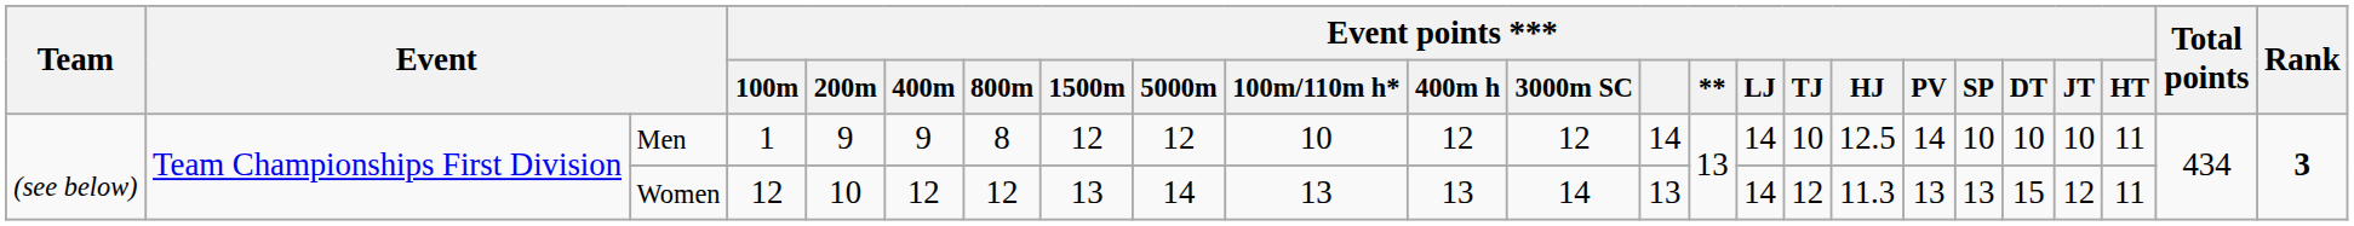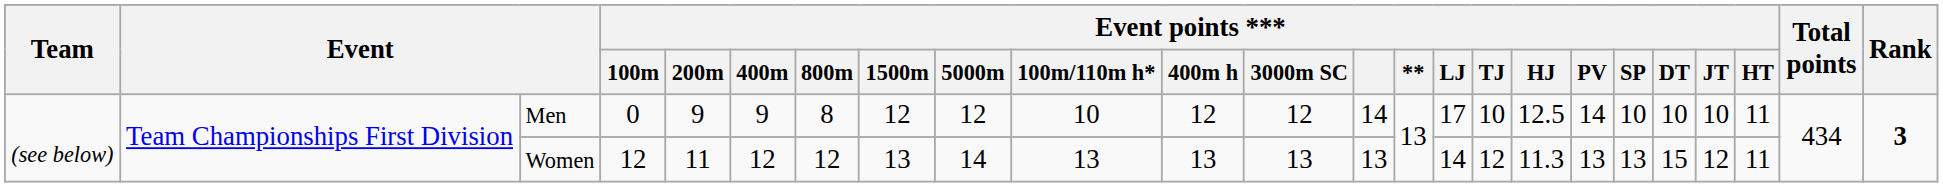 <table class="wikitable" style="text-align:center; font-size:90%">
 <tr>
 <th rowspan=2>Team</th>
 <th colspan=2 rowspan=2>Event</th>
 <th colspan=19>Event points ***</th>
 <th rowspan=2>Total<br>points</th>
 <th rowspan=2>Rank</th>
 </tr>
 <tr>
 <th><small>100m</small></th>
 <th><small>200m</small></th>
 <th><small>400m</small></th>
 <th><small>800m</small></th>
 <th><small>1500m</small></th>
 <th><small>5000m</small></th>
 <th><small>100m/110m h*</small></th>
 <th><small>400m h</small></th>
 <th><small>3000m SC</small></th>
 <th><small></small></th>
 <th><small>**</small></th>
 <th><small>LJ</small></th>
 <th><small>TJ</small></th>
 <th><small>HJ</small></th>
 <th><small>PV</small></th>
 <th><small>SP</small></th>
 <th><small>DT</small></th>
 <th><small>JT</small></th>
 <th><small>HT</small></th>
 </tr>
 <tr>
 <td rowspan=2 align=left><br><em><small>(see below)</small></em></td>
 <td rowspan=2 align=left><a href='#'>Team Championships First Division</a></td>
 <td align=left><small>Men</small></td>
-<td>1</td>
+<td>0</td>
 <td>9</td>
 <td>9</td>
 <td>8</td>
 <td>12</td>
 <td>12</td>
 <td>10</td>
 <td>12</td>
 <td>12</td>
 <td>14</td>
 <td rowspan=2>13</td>
-<td>14</td>
+<td>17</td>
 <td>10</td>
 <td>12.5</td>
 <td>14</td>
 <td>10</td>
 <td>10</td>
 <td>10</td>
 <td>11</td>
 <td rowspan=2>434</td>
 <td rowspan=2><strong>3</strong></td>
 </tr>
 <tr>
 <td align=left><small>Women</small></td>
 <td>12</td>
-<td>10</td>
+<td>11</td>
 <td>12</td>
 <td>12</td>
 <td>13</td>
 <td>14</td>
 <td>13</td>
 <td>13</td>
-<td>14</td>
+<td>13</td>
 <td>13</td>
 <td>14</td>
 <td>12</td>
 <td>11.3</td>
 <td>13</td>
 <td>13</td>
 <td>15</td>
 <td>12</td>
 <td>11</td>
 </tr>
 </table>
